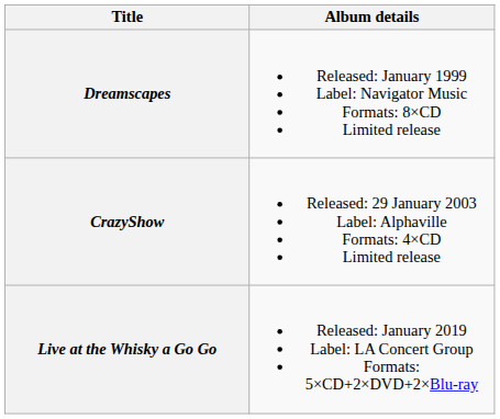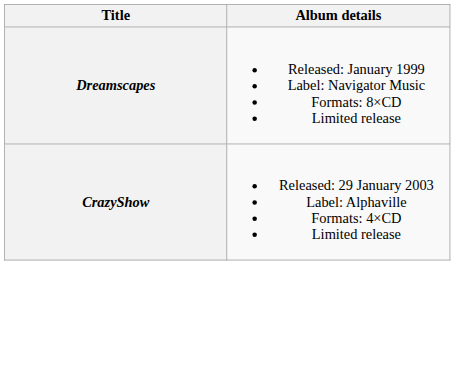 <table class="wikitable plainrowheaders" style="text-align:center;">
 <tr>
 <th scope="col" style="width:15em;">Title</th>
 <th scope="col" style="width:15em;">Album details</th>
 </tr>
 <tr>
 <th scope="row"><em>Dreamscapes</em></th>
 <td><br><ul><li>Released: January 1999</li><li>Label: Navigator Music</li><li>Formats: 8×CD</li><li>Limited release</li></ul></td>
 </tr>
 <tr>
 <th scope="row"><em>CrazyShow</em></th>
 <td><br><ul><li>Released: 29 January 2003</li><li>Label: Alphaville</li><li>Formats: 4×CD</li><li>Limited release</li></ul></td>
 </tr>
-<tr>
-<th scope="row"><em>Live at the Whisky a Go Go</em></th>
-<td><br><ul><li>Released: January 2019</li><li>Label: LA Concert Group</li><li>Formats: 5×CD+2×DVD+2×<a href='#'>Blu-ray</a></li></ul></td>
-</tr>
 </table>
